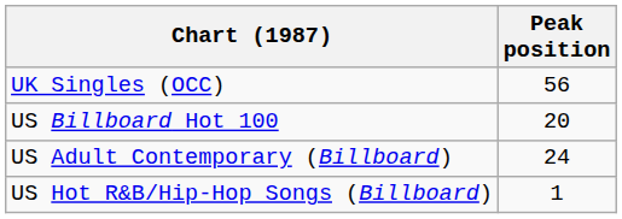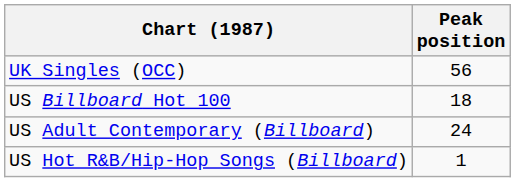 <table class="wikitable sortable">
 <tr>
 <th>Chart (1987)</th>
 <th>Peak<br>position</th>
 </tr>
 <tr>
 <td><a href='#'>UK Singles</a> (<a href='#'>OCC</a>)</td>
 <td align="center">56</td>
 </tr>
 <tr>
 <td>US <a href='#'><em>Billboard</em> Hot 100</a></td>
-<td align="center">20</td>
+<td align="center">18</td>
 </tr>
 <tr>
 <td>US <a href='#'>Adult Contemporary</a> (<em><a href='#'>Billboard</a></em>)</td>
 <td align="center">24</td>
 </tr>
 <tr>
 <td>US <a href='#'>Hot R&B/Hip-Hop Songs</a> (<em><a href='#'>Billboard</a></em>)</td>
 <td align="center">1</td>
 </tr>
 </table>
